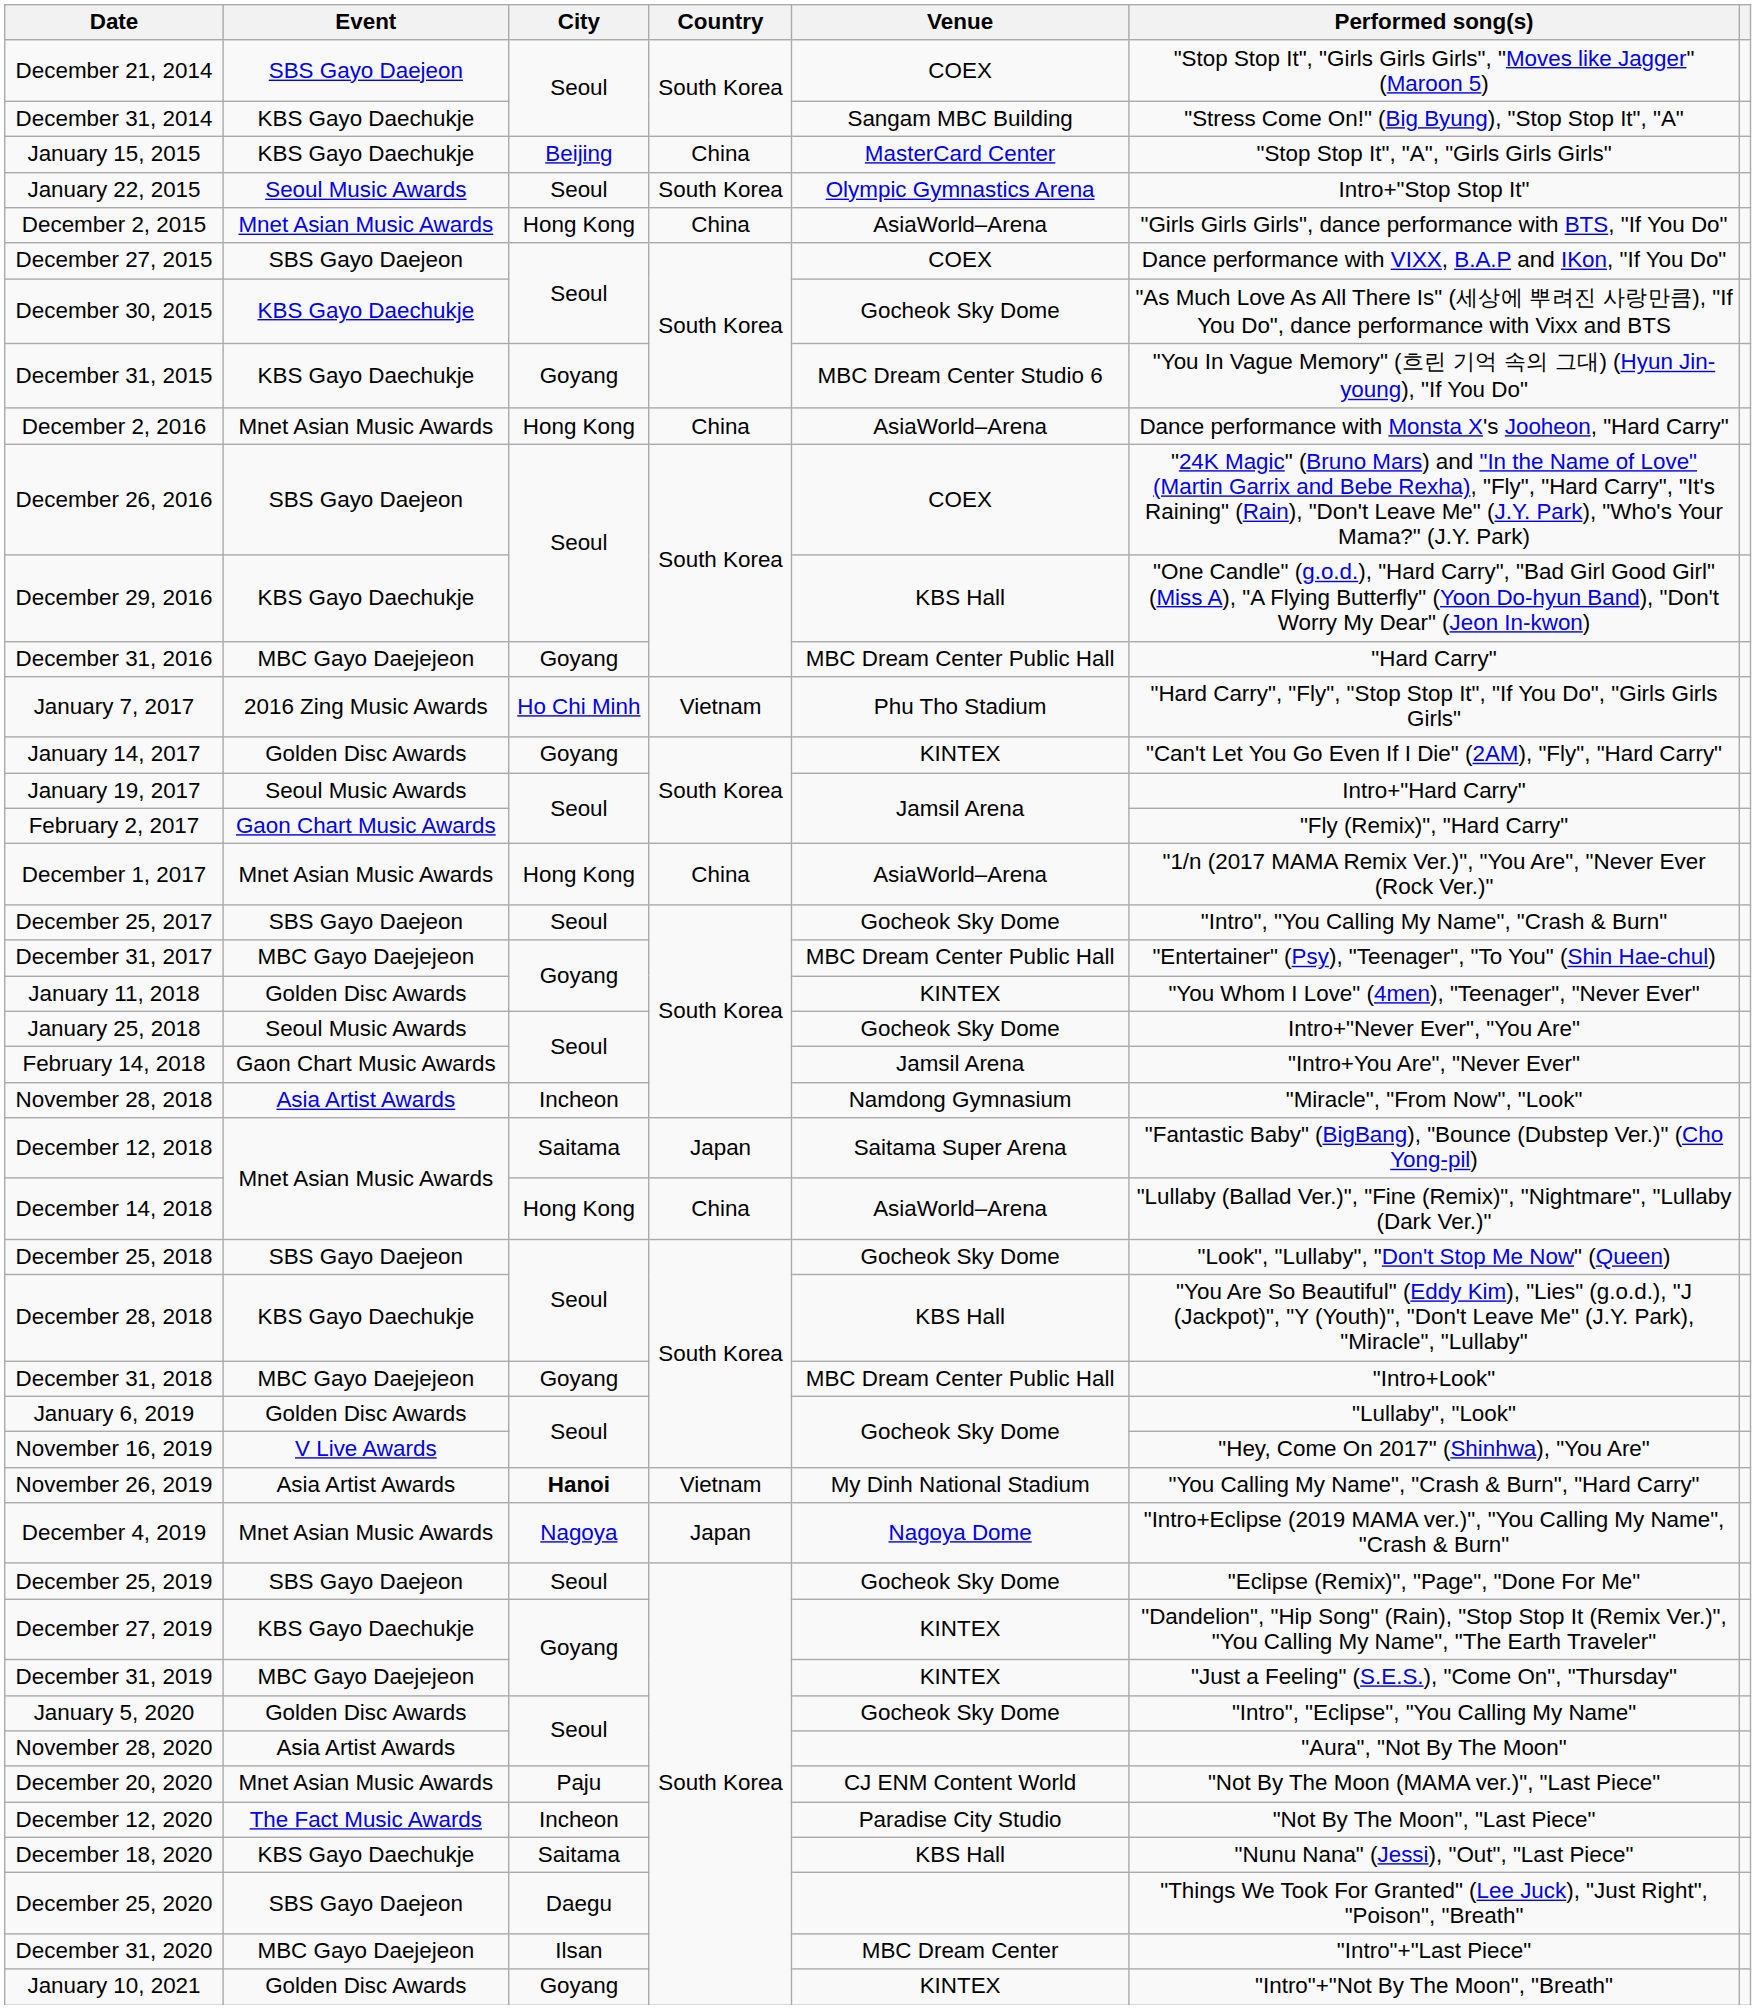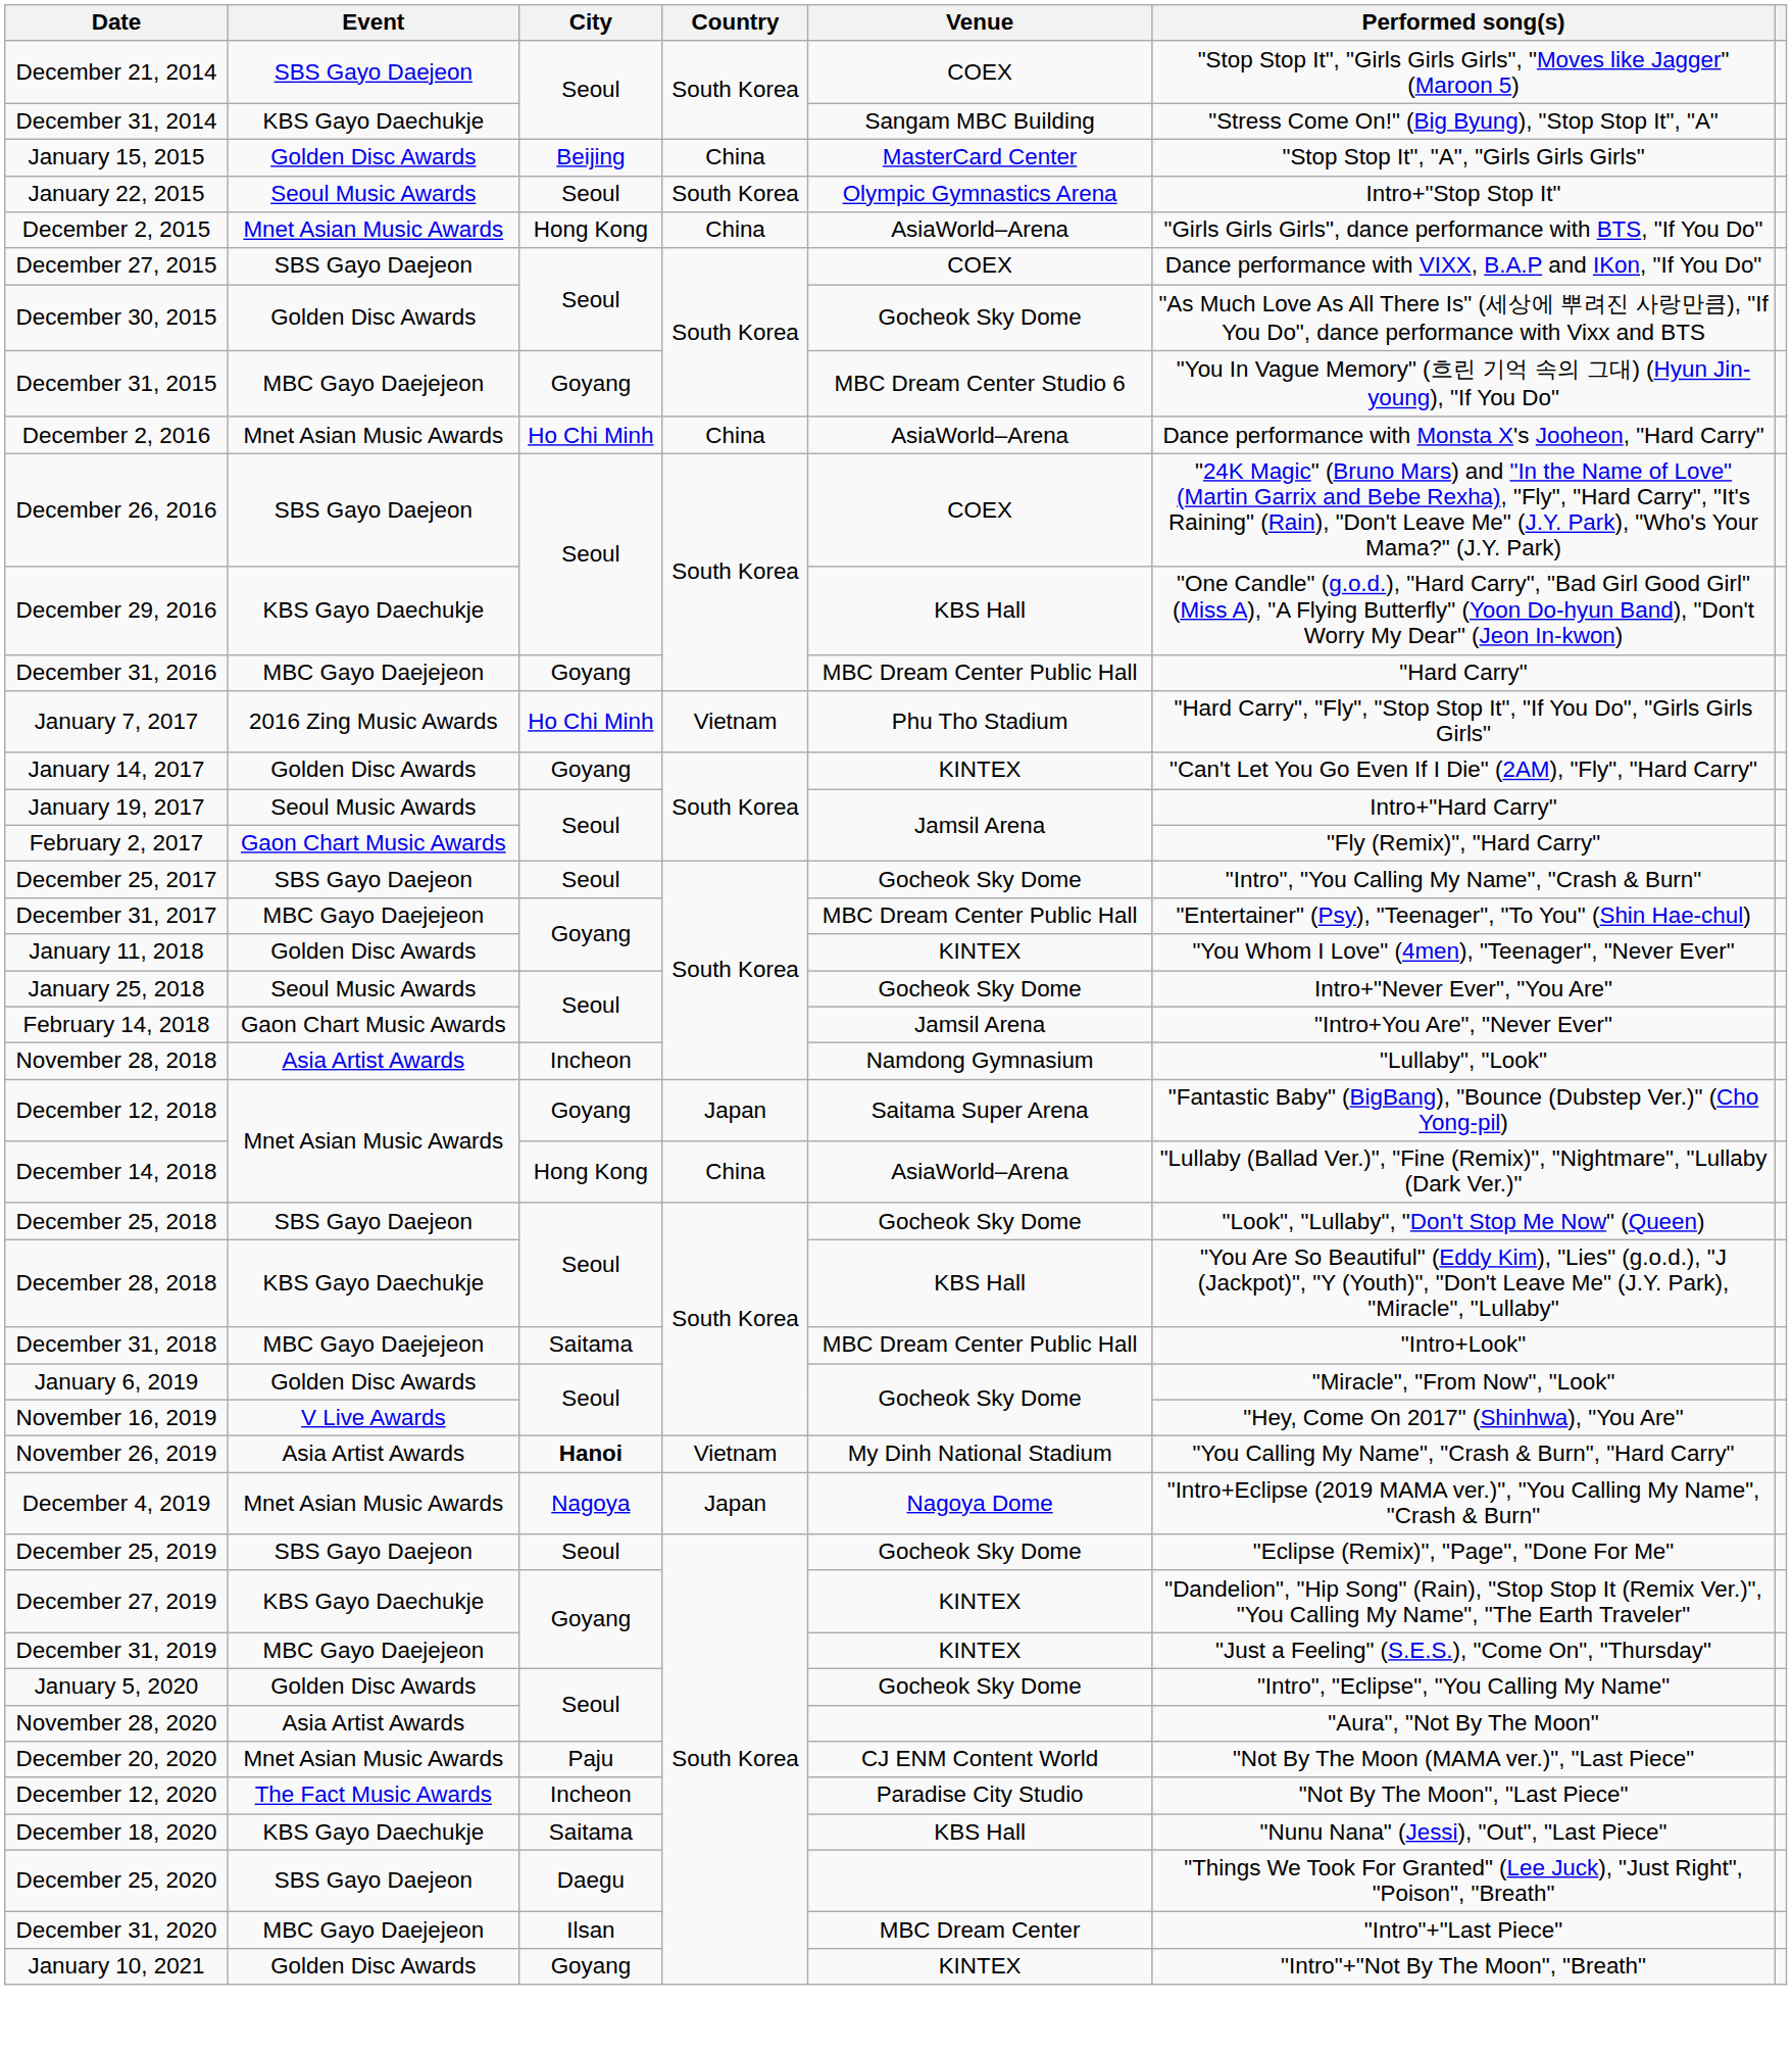 <table class="wikitable sortable plainrowheaders" style="text-align:center;">
 <tr>
 <th>Date</th>
 <th>Event</th>
 <th class="unsortable">City</th>
 <th>Country</th>
 <th class="unsortable">Venue</th>
 <th width="35%" class="unsortable">Performed song(s)</th>
 <th class="unsortable"></th>
 </tr>
 <tr>
 <td scope="row">December 21, 2014</td>
 <td><a href='#'>SBS Gayo Daejeon</a></td>
 <td rowspan="2">Seoul</td>
 <td rowspan="2">South Korea</td>
 <td>COEX</td>
 <td>"Stop Stop It", "Girls Girls Girls", "<a href='#'>Moves like Jagger</a>" (<a href='#'>Maroon 5</a>)</td>
 <td></td>
 </tr>
 <tr>
 <td scope="row">December 31, 2014</td>
 <td>KBS Gayo Daechukje</td>
 <td>Sangam MBC Building</td>
 <td>"Stress Come On!" (<a href='#'>Big Byung</a>), "Stop Stop It", "A"</td>
 <td></td>
 </tr>
 <tr>
 <td>January 15, 2015</td>
-<td>KBS Gayo Daechukje</td>
+<td><a href='#'>Golden Disc Awards</a></td>
 <td><a href='#'>Beijing</a></td>
 <td>China</td>
 <td><a href='#'>MasterCard Center</a></td>
 <td>"Stop Stop It", "A", "Girls Girls Girls"</td>
 <td></td>
 </tr>
 <tr>
 <td>January 22, 2015</td>
 <td><a href='#'>Seoul Music Awards</a></td>
 <td>Seoul</td>
 <td>South Korea</td>
 <td><a href='#'>Olympic Gymnastics Arena</a></td>
 <td>Intro+"Stop Stop It"</td>
 <td></td>
 </tr>
 <tr>
 <td>December 2, 2015</td>
 <td><a href='#'>Mnet Asian Music Awards</a></td>
 <td>Hong Kong</td>
 <td>China</td>
 <td>AsiaWorld–Arena</td>
 <td>"Girls Girls Girls", dance performance with <a href='#'>BTS</a>, "If You Do"</td>
 <td></td>
 </tr>
 <tr>
 <td>December 27, 2015</td>
 <td>SBS Gayo Daejeon</td>
 <td rowspan="2">Seoul</td>
 <td rowspan="3">South Korea</td>
 <td>COEX</td>
 <td>Dance performance with <a href='#'>VIXX</a>, <a href='#'>B.A.P</a> and <a href='#'>IKon</a>, "If You Do"</td>
 <td></td>
 </tr>
 <tr>
 <td>December 30, 2015</td>
-<td><a href='#'>KBS Gayo Daechukje</a></td>
+<td>Golden Disc Awards</td>
 <td>Gocheok Sky Dome</td>
 <td>"As Much Love As All There Is" (세상에 뿌려진 사랑만큼), "If You Do", dance performance with Vixx and BTS</td>
 <td></td>
 </tr>
 <tr>
 <td>December 31, 2015</td>
-<td>KBS Gayo Daechukje</td>
+<td>MBC Gayo Daejejeon</td>
 <td>Goyang</td>
 <td>MBC Dream Center Studio 6</td>
 <td>"You In Vague Memory" (흐린 기억 속의 그대) (<a href='#'>Hyun Jin-young</a>), "If You Do"</td>
 <td></td>
 </tr>
 <tr>
 <td>December 2, 2016</td>
 <td>Mnet Asian Music Awards</td>
-<td>Hong Kong</td>
+<td><a href='#'>Ho Chi Minh</a></td>
 <td>China</td>
 <td>AsiaWorld–Arena</td>
 <td>Dance performance with <a href='#'>Monsta X</a>'s <a href='#'>Jooheon</a>, "Hard Carry"</td>
 <td></td>
 </tr>
 <tr>
 <td>December 26, 2016</td>
 <td>SBS Gayo Daejeon</td>
 <td rowspan="2">Seoul</td>
 <td rowspan="3">South Korea</td>
 <td>COEX</td>
 <td>"<a href='#'>24K Magic</a>" (<a href='#'>Bruno Mars</a>) and <a href='#'>"In the Name of Love" (Martin Garrix and Bebe Rexha)</a>, "Fly", "Hard Carry", "It's Raining" (<a href='#'>Rain</a>), "Don't Leave Me" (<a href='#'>J.Y. Park</a>), "Who's Your Mama?" (J.Y. Park)</td>
 <td></td>
 </tr>
 <tr>
 <td>December 29, 2016</td>
 <td>KBS Gayo Daechukje</td>
 <td>KBS Hall</td>
 <td>"One Candle" (<a href='#'>g.o.d.</a>), "Hard Carry", "Bad Girl Good Girl" (<a href='#'>Miss A</a>), "A Flying Butterfly" (<a href='#'>Yoon Do-hyun Band</a>), "Don't Worry My Dear" (<a href='#'>Jeon In-kwon</a>)</td>
 <td></td>
 </tr>
 <tr>
 <td>December 31, 2016</td>
 <td>MBC Gayo Daejejeon</td>
 <td>Goyang</td>
 <td>MBC Dream Center Public Hall</td>
 <td>"Hard Carry"</td>
 <td></td>
 </tr>
 <tr>
 <td>January 7, 2017</td>
 <td>2016 Zing Music Awards</td>
 <td><a href='#'>Ho Chi Minh</a></td>
 <td>Vietnam</td>
 <td>Phu Tho Stadium</td>
 <td>"Hard Carry", "Fly", "Stop Stop It", "If You Do", "Girls Girls Girls"</td>
 <td></td>
 </tr>
 <tr>
 <td>January 14, 2017</td>
 <td>Golden Disc Awards</td>
 <td>Goyang</td>
 <td rowspan="3">South Korea</td>
 <td>KINTEX</td>
 <td>"Can't Let You Go Even If I Die" (<a href='#'>2AM</a>), "Fly", "Hard Carry"</td>
 <td></td>
 </tr>
 <tr>
 <td>January 19, 2017</td>
 <td>Seoul Music Awards</td>
 <td rowspan="2">Seoul</td>
 <td rowspan="2">Jamsil Arena</td>
 <td>Intro+"Hard Carry"</td>
 <td></td>
 </tr>
 <tr>
 <td>February 2, 2017</td>
 <td><a href='#'>Gaon Chart Music Awards</a></td>
 <td>"Fly (Remix)", "Hard Carry"</td>
 <td></td>
 </tr>
 <tr>
-<td>December 1, 2017</td>
-<td>Mnet Asian Music Awards</td>
-<td>Hong Kong</td>
-<td>China</td>
-<td>AsiaWorld–Arena</td>
-<td>"1/n (2017 MAMA Remix Ver.)", "You Are", "Never Ever (Rock Ver.)"</td>
-<td></td>
-</tr>
-<tr>
 <td>December 25, 2017</td>
 <td>SBS Gayo Daejeon</td>
 <td>Seoul</td>
 <td rowspan="6">South Korea</td>
 <td>Gocheok Sky Dome</td>
 <td>"Intro", "You Calling My Name", "Crash & Burn"</td>
 <td></td>
 </tr>
 <tr>
 <td>December 31, 2017</td>
 <td>MBC Gayo Daejejeon</td>
 <td rowspan="2">Goyang</td>
 <td>MBC Dream Center Public Hall</td>
 <td>"Entertainer" (<a href='#'>Psy</a>), "Teenager", "To You" (<a href='#'>Shin Hae-chul</a>)</td>
 <td></td>
 </tr>
 <tr>
 <td>January 11, 2018</td>
 <td>Golden Disc Awards</td>
 <td>KINTEX</td>
 <td>"You Whom I Love" (<a href='#'>4men</a>), "Teenager", "Never Ever"</td>
 <td></td>
 </tr>
 <tr>
 <td>January 25, 2018</td>
 <td>Seoul Music Awards</td>
 <td rowspan="2">Seoul</td>
 <td>Gocheok Sky Dome</td>
 <td>Intro+"Never Ever", "You Are"</td>
 <td></td>
 </tr>
 <tr>
 <td>February 14, 2018</td>
 <td>Gaon Chart Music Awards</td>
 <td>Jamsil Arena</td>
 <td>"Intro+You Are", "Never Ever"</td>
 <td></td>
 </tr>
 <tr>
 <td>November 28, 2018</td>
 <td><a href='#'>Asia Artist Awards</a></td>
 <td>Incheon</td>
 <td>Namdong Gymnasium</td>
-<td>"Miracle", "From Now", "Look"</td>
+<td>"Lullaby", "Look"</td>
 <td></td>
 </tr>
 <tr>
 <td>December 12, 2018</td>
 <td rowspan="2">Mnet Asian Music Awards</td>
-<td>Saitama</td>
+<td>Goyang</td>
 <td>Japan</td>
 <td>Saitama Super Arena</td>
 <td>"Fantastic Baby" (<a href='#'>BigBang</a>), "Bounce (Dubstep Ver.)" (<a href='#'>Cho Yong-pil</a>)</td>
 <td></td>
 </tr>
 <tr>
 <td>December 14, 2018</td>
 <td>Hong Kong</td>
 <td>China</td>
 <td>AsiaWorld–Arena</td>
 <td>"Lullaby (Ballad Ver.)", "Fine (Remix)", "Nightmare", "Lullaby (Dark Ver.)"</td>
 <td></td>
 </tr>
 <tr>
 <td>December 25, 2018</td>
 <td>SBS Gayo Daejeon</td>
 <td rowspan="2">Seoul</td>
 <td rowspan="5">South Korea</td>
 <td>Gocheok Sky Dome</td>
 <td>"Look", "Lullaby", "<a href='#'>Don't Stop Me Now</a>" (<a href='#'>Queen</a>)</td>
 <td></td>
 </tr>
 <tr>
 <td>December 28, 2018</td>
 <td>KBS Gayo Daechukje</td>
 <td>KBS Hall</td>
 <td>"You Are So Beautiful" (<a href='#'>Eddy Kim</a>), "Lies" (g.o.d.), "J (Jackpot)", "Y (Youth)", "Don't Leave Me" (J.Y. Park), "Miracle", "Lullaby"</td>
 <td></td>
 </tr>
 <tr>
 <td>December 31, 2018</td>
 <td>MBC Gayo Daejejeon</td>
-<td>Goyang</td>
+<td>Saitama</td>
 <td>MBC Dream Center Public Hall</td>
 <td>"Intro+Look"</td>
 <td></td>
 </tr>
 <tr>
 <td>January 6, 2019</td>
 <td>Golden Disc Awards</td>
 <td rowspan="2">Seoul</td>
 <td rowspan="2">Gocheok Sky Dome</td>
-<td>"Lullaby", "Look"</td>
+<td>"Miracle", "From Now", "Look"</td>
 <td></td>
 </tr>
 <tr>
 <td>November 16, 2019</td>
 <td><a href='#'>V Live Awards</a></td>
 <td>"Hey, Come On 2017" (<a href='#'>Shinhwa</a>), "You Are"</td>
 <td></td>
 </tr>
 <tr>
 <td>November 26, 2019</td>
 <td>Asia Artist Awards</td>
 <td><strong>Hanoi</strong></td>
 <td>Vietnam</td>
 <td>My Dinh National Stadium</td>
 <td>"You Calling My Name", "Crash & Burn", "Hard Carry"</td>
 <td></td>
 </tr>
 <tr>
 <td>December 4, 2019</td>
 <td>Mnet Asian Music Awards</td>
 <td><a href='#'>Nagoya</a></td>
 <td>Japan</td>
 <td><a href='#'>Nagoya Dome</a></td>
 <td>"Intro+Eclipse (2019 MAMA ver.)", "You Calling My Name", "Crash & Burn"</td>
 <td></td>
 </tr>
 <tr>
 <td>December 25, 2019</td>
 <td>SBS Gayo Daejeon</td>
 <td>Seoul</td>
 <td rowspan="11">South Korea</td>
 <td>Gocheok Sky Dome</td>
 <td>"Eclipse (Remix)", "Page", "Done For Me"</td>
 <td></td>
 </tr>
 <tr>
 <td>December 27, 2019</td>
 <td>KBS Gayo Daechukje</td>
 <td rowspan="2">Goyang</td>
 <td>KINTEX</td>
 <td>"Dandelion", "Hip Song" (Rain), "Stop Stop It (Remix Ver.)", "You Calling My Name", "The Earth Traveler"</td>
 <td></td>
 </tr>
 <tr>
 <td>December 31, 2019</td>
 <td>MBC Gayo Daejejeon</td>
 <td>KINTEX</td>
 <td>"Just a Feeling" (<a href='#'>S.E.S.</a>), "Come On", "Thursday"</td>
 <td></td>
 </tr>
 <tr>
 <td>January 5, 2020</td>
 <td>Golden Disc Awards</td>
 <td rowspan="2">Seoul</td>
 <td>Gocheok Sky Dome</td>
 <td>"Intro", "Eclipse", "You Calling My Name"</td>
 <td></td>
 </tr>
 <tr>
 <td>November 28, 2020</td>
 <td>Asia Artist Awards</td>
 <td></td>
 <td>"Aura", "Not By The Moon"</td>
 <td></td>
 </tr>
 <tr>
 <td>December 20, 2020</td>
 <td>Mnet Asian Music Awards</td>
 <td>Paju</td>
 <td>CJ ENM Content World</td>
 <td>"Not By The Moon (MAMA ver.)", "Last Piece"</td>
 <td></td>
 </tr>
 <tr>
 <td>December 12, 2020</td>
 <td><a href='#'>The Fact Music Awards</a></td>
 <td>Incheon</td>
 <td>Paradise City Studio</td>
 <td>"Not By The Moon", "Last Piece"</td>
 <td></td>
 </tr>
 <tr>
 <td>December 18, 2020</td>
 <td>KBS Gayo Daechukje</td>
 <td>Saitama</td>
 <td>KBS Hall</td>
 <td>"Nunu Nana" (<a href='#'>Jessi</a>), "Out", "Last Piece"</td>
 <td></td>
 </tr>
 <tr>
 <td>December 25, 2020</td>
 <td>SBS Gayo Daejeon</td>
 <td>Daegu</td>
 <td></td>
 <td>"Things We Took For Granted" (<a href='#'>Lee Juck</a>), "Just Right", "Poison", "Breath"</td>
 <td></td>
 </tr>
 <tr>
 <td>December 31, 2020</td>
 <td>MBC Gayo Daejejeon</td>
 <td>Ilsan</td>
 <td>MBC Dream Center</td>
 <td>"Intro"+"Last Piece"</td>
 <td></td>
 </tr>
 <tr>
 <td>January 10, 2021</td>
 <td>Golden Disc Awards</td>
 <td>Goyang</td>
 <td>KINTEX</td>
 <td>"Intro"+"Not By The Moon", "Breath"</td>
 <td></td>
 </tr>
 </table>
